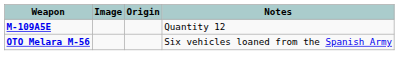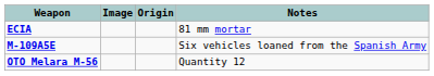 <table class="wikitable">
 <tr>
 <th style="text-align:center; background:#acc;">Weapon</th>
 <th style="text-align: center; background:#acc;">Image</th>
 <th style="text-align: center; background:#acc;">Origin</th>
 <th style="text-align:l center; background:#acc;">Notes</th>
 </tr>
 <tr>
+<td><strong><a href='#'>ECIA</a></strong></td>
+<td></td>
+<td></td>
+<td>81 mm <a href='#'>mortar</a></td>
+</tr>
+<tr>
 <td><strong><a href='#'>M-109A5E</a></strong></td>
 <td></td>
 <td></td>
-<td>Quantity 12</td>
+<td>Six vehicles loaned from the <a href='#'>Spanish Army</a></td>
 </tr>
 <tr>
 <td><strong><a href='#'>OTO Melara M-56</a></strong></td>
 <td></td>
 <td></td>
-<td>Six vehicles loaned from the <a href='#'>Spanish Army</a></td>
+<td>Quantity 12</td>
 </tr>
 </table>
